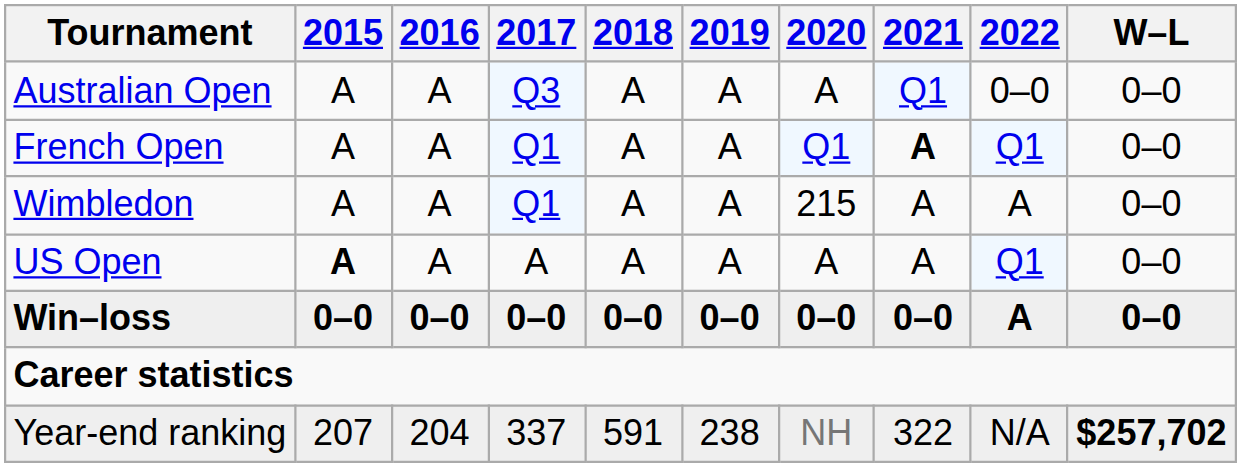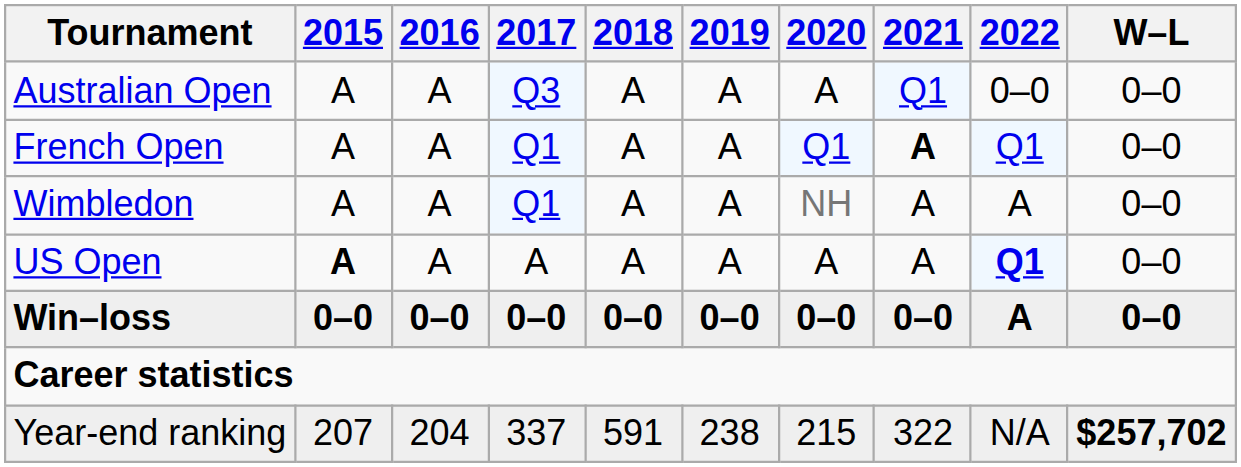 <table class=wikitable style=text-align:center;>
 <tr>
 <th>Tournament</th>
 <th><a href='#'>2015</a></th>
 <th><a href='#'>2016</a></th>
 <th><a href='#'>2017</a></th>
 <th><a href='#'>2018</a></th>
 <th><a href='#'>2019</a></th>
 <th><a href='#'>2020</a></th>
 <th><a href='#'>2021</a></th>
 <th><a href='#'>2022</a></th>
 <th>W–L</th>
 </tr>
 <tr>
 <td align=left><a href='#'>Australian Open</a></td>
 <td>A</td>
 <td>A</td>
 <td bgcolor=f0f8ff><a href='#'>Q3</a></td>
 <td>A</td>
 <td>A</td>
 <td>A</td>
 <td bgcolor=f0f8ff><a href='#'>Q1</a></td>
 <td>0–0</td>
 <td>0–0</td>
 </tr>
 <tr>
 <td align=left><a href='#'>French Open</a></td>
 <td>A</td>
 <td>A</td>
 <td bgcolor=f0f8ff><a href='#'>Q1</a></td>
 <td>A</td>
 <td>A</td>
 <td bgcolor=f0f8ff><a href='#'>Q1</a></td>
 <td><strong>A</strong></td>
 <td bgcolor=f0f8ff><a href='#'>Q1</a></td>
 <td>0–0</td>
 </tr>
 <tr>
 <td align=left><a href='#'>Wimbledon</a></td>
 <td>A</td>
 <td>A</td>
 <td bgcolor=f0f8ff><a href='#'>Q1</a></td>
 <td>A</td>
 <td>A</td>
-<td>215</td>
+<td style="color:#767676;">NH</td>
 <td>A</td>
 <td>A</td>
 <td>0–0</td>
 </tr>
 <tr>
 <td align=left><a href='#'>US Open</a></td>
 <td><strong>A</strong></td>
 <td>A</td>
 <td>A</td>
 <td>A</td>
 <td>A</td>
 <td>A</td>
 <td>A</td>
-<td bgcolor=f0f8ff><a href='#'>Q1</a></td>
+<td bgcolor=f0f8ff><strong><a href='#'>Q1</a></strong></td>
 <td>0–0</td>
 </tr>
 <tr style="background:#efefef; font-weight:bold;">
 <td align=left>Win–loss</td>
 <td>0–0</td>
 <td>0–0</td>
 <td>0–0</td>
 <td>0–0</td>
 <td>0–0</td>
 <td>0–0</td>
 <td>0–0</td>
 <td>A</td>
 <td>0–0</td>
 </tr>
 <tr>
 <td colspan="12" align="left"><strong>Career statistics</strong></td>
 </tr>
 <tr style="background:#efefef;">
 <td align="left">Year-end ranking</td>
 <td>207</td>
 <td>204</td>
 <td>337</td>
 <td>591</td>
 <td>238</td>
-<td style="color:#767676;">NH</td>
+<td>215</td>
 <td>322</td>
 <td>N/A</td>
 <td colspan="3"><strong>$257,702</strong></td>
 </tr>
 </table>
